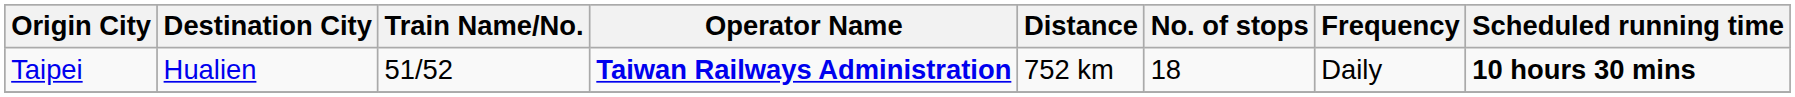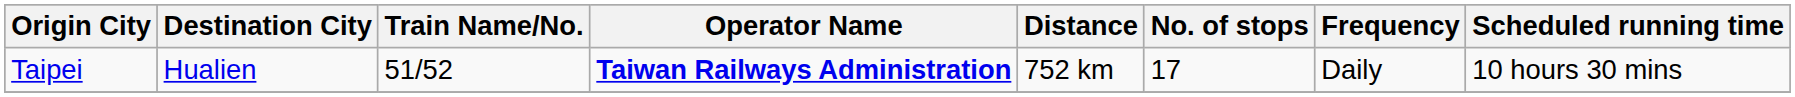 <table class="wikitable sortable">
 <tr>
 <th>Origin City</th>
 <th>Destination City</th>
 <th>Train Name/No.</th>
 <th>Operator Name</th>
 <th>Distance</th>
 <th>No. of stops</th>
 <th>Frequency</th>
 <th data-sort-type="number">Scheduled running time</th>
 </tr>
 <tr>
 <td><a href='#'>Taipei</a></td>
 <td><a href='#'>Hualien</a></td>
 <td>51/52</td>
 <td><strong><a href='#'>Taiwan Railways Administration</a></strong></td>
 <td>752 km</td>
-<td>18</td>
+<td>17</td>
 <td>Daily</td>
-<td><strong>10 hours 30 mins</strong></td>
+<td>10 hours 30 mins</td>
 </tr>
 <tr>
 </tr>
 </table>
